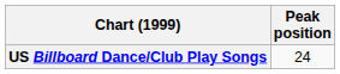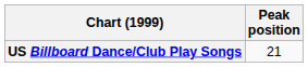 <table class="wikitable plainrowheaders" style="text-align:center">
 <tr>
 <th>Chart (1999)</th>
 <th>Peak<br>position</th>
 </tr>
 <tr>
 <th scope="row">US <a href='#'><em>Billboard</em> Dance/Club Play Songs</a></th>
-<td>24</td>
+<td>21</td>
 </tr>
 </table>
